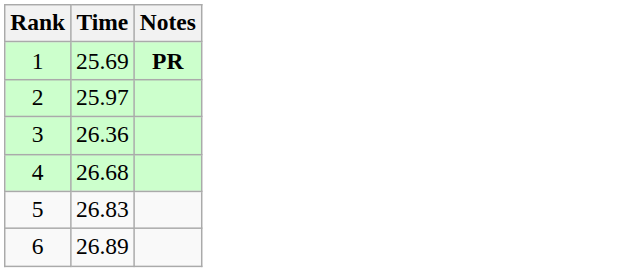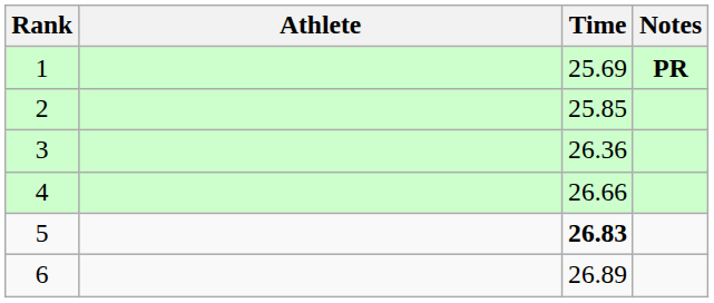 <table class="wikitable" style="text-align:center">
 <tr>
 <th>Rank</th>
+<th Style="width:18em">Athlete</th>
 <th>Time</th>
 <th>Notes</th>
 </tr>
 <tr style="background:#cfc">
 <td>1</td>
+<td style="text-align:left"></td>
 <td>25.69</td>
 <td><strong>PR</strong></td>
 </tr>
 <tr style="background:#cfc">
 <td>2</td>
-<td>25.97</td>
+<td style="text-align:left"></td>
+<td>25.85</td>
 <td></td>
 </tr>
 <tr style="background:#cfc">
 <td>3</td>
+<td style="text-align:left"></td>
 <td>26.36</td>
 <td></td>
 </tr>
 <tr style="background:#cfc">
 <td>4</td>
-<td>26.68</td>
+<td style="text-align:left"></td>
+<td>26.66</td>
 <td></td>
 </tr>
 <tr>
 <td>5</td>
-<td>26.83</td>
+<td style="text-align:left"></td>
+<td><strong>26.83</strong></td>
 <td></td>
 </tr>
 <tr>
 <td>6</td>
+<td style="text-align:left"></td>
 <td>26.89</td>
 <td></td>
 </tr>
 </table>
